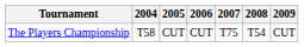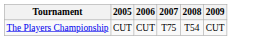 <table class="wikitable" style="font-size:95%;text-align:center;">
 <tr>
 <th>Tournament</th>
-<th>2004</th>
 <th>2005</th>
 <th>2006</th>
 <th>2007</th>
 <th>2008</th>
 <th>2009</th>
 </tr>
 <tr>
 <td align=left><a href='#'>The Players Championship</a></td>
-<td>T58</td>
 <td>CUT</td>
 <td>CUT</td>
 <td>T75</td>
 <td>T54</td>
 <td>CUT</td>
 </tr>
 </table>
